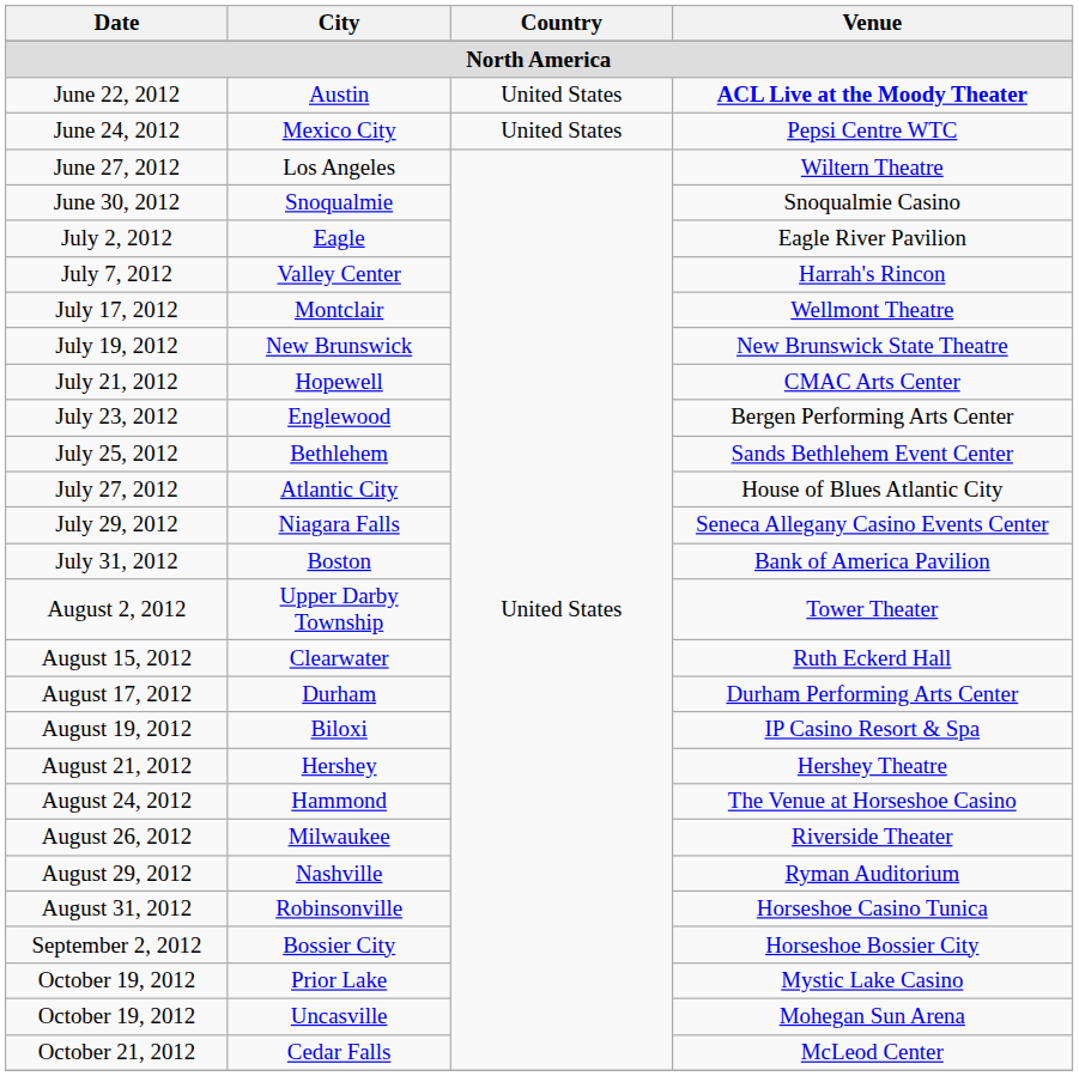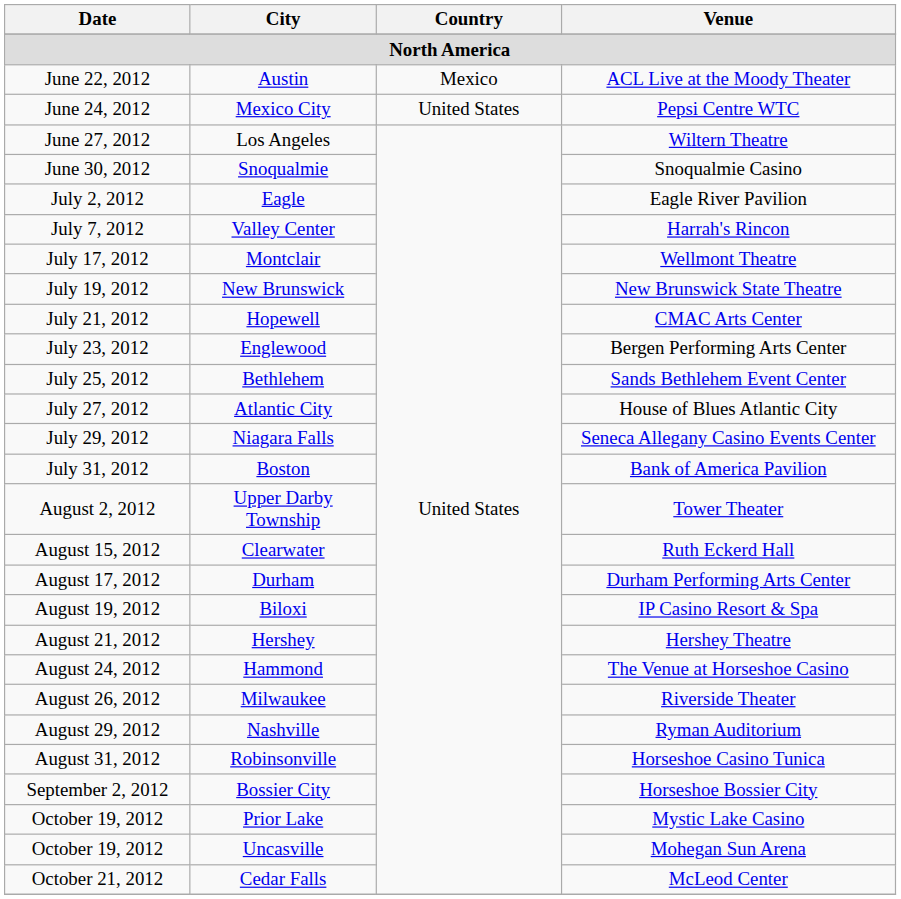 <table class="wikitable" style="text-align:center;">
 <tr>
 <th width="150">Date</th>
 <th width="150">City</th>
 <th width="150">Country</th>
 <th width="275">Venue</th>
 </tr>
 <tr>
 </tr>
 <tr style="background:#ddd;">
 <td colspan="4"><strong>North America</strong></td>
 </tr>
 <tr>
 <td>June 22, 2012</td>
 <td><a href='#'>Austin</a></td>
-<td>United States</td>
-<td><strong><a href='#'>ACL Live at the Moody Theater</a></strong></td>
+<td>Mexico</td>
+<td><a href='#'>ACL Live at the Moody Theater</a></td>
 </tr>
 <tr>
 <td>June 24, 2012</td>
 <td><a href='#'>Mexico City</a></td>
 <td>United States</td>
 <td><a href='#'>Pepsi Centre WTC</a></td>
 </tr>
 <tr>
 <td>June 27, 2012</td>
 <td>Los Angeles</td>
 <td rowspan="25">United States</td>
 <td><a href='#'>Wiltern Theatre</a></td>
 </tr>
 <tr>
 <td>June 30, 2012</td>
 <td><a href='#'>Snoqualmie</a></td>
 <td>Snoqualmie Casino</td>
 </tr>
 <tr>
 <td>July 2, 2012</td>
 <td><a href='#'>Eagle</a></td>
 <td>Eagle River Pavilion</td>
 </tr>
 <tr>
 <td>July 7, 2012</td>
 <td><a href='#'>Valley Center</a></td>
 <td><a href='#'>Harrah's Rincon</a></td>
 </tr>
 <tr>
 <td>July 17, 2012</td>
 <td><a href='#'>Montclair</a></td>
 <td><a href='#'>Wellmont Theatre</a></td>
 </tr>
 <tr>
 <td>July 19, 2012</td>
 <td><a href='#'>New Brunswick</a></td>
 <td><a href='#'>New Brunswick State Theatre</a></td>
 </tr>
 <tr>
 <td>July 21, 2012</td>
 <td><a href='#'>Hopewell</a></td>
 <td><a href='#'>CMAC Arts Center</a></td>
 </tr>
 <tr>
 <td>July 23, 2012</td>
 <td><a href='#'>Englewood</a></td>
 <td>Bergen Performing Arts Center</td>
 </tr>
 <tr>
 <td>July 25, 2012</td>
 <td><a href='#'>Bethlehem</a></td>
 <td><a href='#'>Sands Bethlehem Event Center</a></td>
 </tr>
 <tr>
 <td>July 27, 2012</td>
 <td><a href='#'>Atlantic City</a></td>
 <td>House of Blues Atlantic City</td>
 </tr>
 <tr>
 <td>July 29, 2012</td>
 <td><a href='#'>Niagara Falls</a></td>
 <td><a href='#'>Seneca Allegany Casino Events Center</a></td>
 </tr>
 <tr>
 <td>July 31, 2012</td>
 <td><a href='#'>Boston</a></td>
 <td><a href='#'>Bank of America Pavilion</a></td>
 </tr>
 <tr>
 <td>August 2, 2012</td>
 <td><a href='#'>Upper Darby Township</a></td>
 <td><a href='#'>Tower Theater</a></td>
 </tr>
 <tr>
 <td>August 15, 2012</td>
 <td><a href='#'>Clearwater</a></td>
 <td><a href='#'>Ruth Eckerd Hall</a></td>
 </tr>
 <tr>
 <td>August 17, 2012</td>
 <td><a href='#'>Durham</a></td>
 <td><a href='#'>Durham Performing Arts Center</a></td>
 </tr>
 <tr>
 <td>August 19, 2012</td>
 <td><a href='#'>Biloxi</a></td>
 <td><a href='#'>IP Casino Resort & Spa</a></td>
 </tr>
 <tr>
 <td>August 21, 2012</td>
 <td><a href='#'>Hershey</a></td>
 <td><a href='#'>Hershey Theatre</a></td>
 </tr>
 <tr>
 <td>August 24, 2012</td>
 <td><a href='#'>Hammond</a></td>
 <td><a href='#'>The Venue at Horseshoe Casino</a></td>
 </tr>
 <tr>
 <td>August 26, 2012</td>
 <td><a href='#'>Milwaukee</a></td>
 <td><a href='#'>Riverside Theater</a></td>
 </tr>
 <tr>
 <td>August 29, 2012</td>
 <td><a href='#'>Nashville</a></td>
 <td><a href='#'>Ryman Auditorium</a></td>
 </tr>
 <tr>
 <td>August 31, 2012</td>
 <td><a href='#'>Robinsonville</a></td>
 <td><a href='#'>Horseshoe Casino Tunica</a></td>
 </tr>
 <tr>
 <td>September 2, 2012</td>
 <td><a href='#'>Bossier City</a></td>
 <td><a href='#'>Horseshoe Bossier City</a></td>
 </tr>
 <tr>
 <td>October 19, 2012</td>
 <td><a href='#'>Prior Lake</a></td>
 <td><a href='#'>Mystic Lake Casino</a></td>
 </tr>
 <tr>
 <td>October 19, 2012</td>
 <td><a href='#'>Uncasville</a></td>
 <td><a href='#'>Mohegan Sun Arena</a></td>
 </tr>
 <tr>
 <td>October 21, 2012</td>
 <td><a href='#'>Cedar Falls</a></td>
 <td><a href='#'>McLeod Center</a></td>
 </tr>
 <tr>
 </tr>
 </table>
